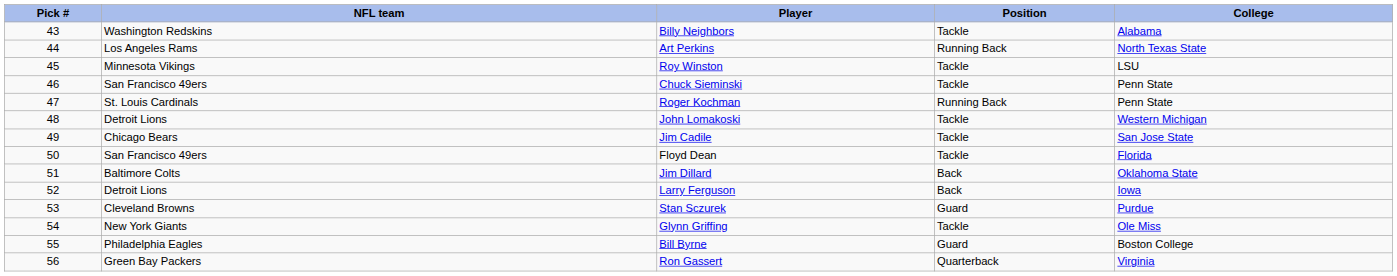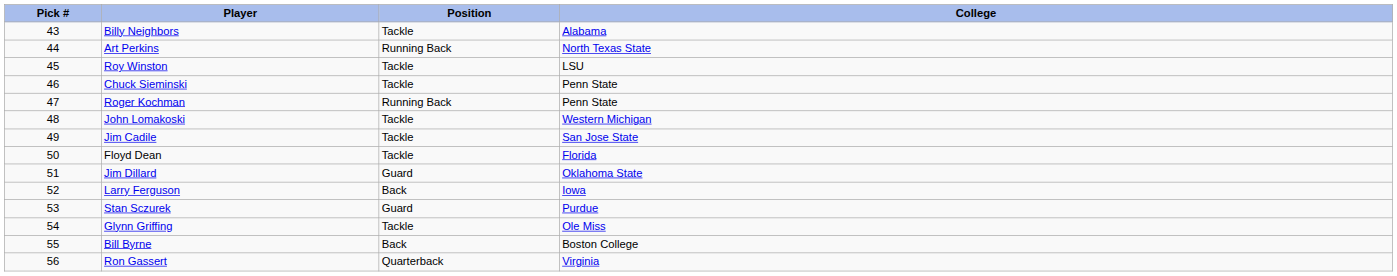 <table class="wikitable sortable sortable" style="width: 100%">
 <tr>
 <th style="background:#a8bdec; width:7%;">Pick #</th>
-<th style="width:40%; background:#a8bdec;">NFL team</th>
 <th style="width:20%; background:#a8bdec;">Player</th>
 <th style="width:13%; background:#a8bdec;">Position</th>
 <th style="background:#A8BDEC;">College</th>
 </tr>
 <tr>
 <td align=center>43</td>
-<td>Washington Redskins</td>
 <td><a href='#'>Billy Neighbors</a></td>
 <td>Tackle</td>
 <td><a href='#'>Alabama</a></td>
 </tr>
 <tr>
 <td align=center>44</td>
-<td>Los Angeles Rams</td>
 <td><a href='#'>Art Perkins</a></td>
 <td>Running Back</td>
 <td><a href='#'>North Texas State</a></td>
 </tr>
 <tr>
 <td align=center>45</td>
-<td>Minnesota Vikings</td>
 <td><a href='#'>Roy Winston</a></td>
 <td>Tackle</td>
 <td>LSU</td>
 </tr>
 <tr>
 <td align=center>46</td>
-<td>San Francisco 49ers</td>
 <td><a href='#'>Chuck Sieminski</a></td>
 <td>Tackle</td>
 <td>Penn State</td>
 </tr>
 <tr>
 <td align=center>47</td>
-<td>St. Louis Cardinals</td>
 <td><a href='#'>Roger Kochman</a></td>
 <td>Running Back</td>
 <td>Penn State</td>
 </tr>
 <tr>
 <td align=center>48</td>
-<td>Detroit Lions</td>
 <td><a href='#'>John Lomakoski</a></td>
 <td>Tackle</td>
 <td><a href='#'>Western Michigan</a></td>
 </tr>
 <tr>
 <td align=center>49</td>
-<td>Chicago Bears</td>
 <td><a href='#'>Jim Cadile</a></td>
 <td>Tackle</td>
 <td><a href='#'>San Jose State</a></td>
 </tr>
 <tr>
 <td align=center>50</td>
-<td>San Francisco 49ers</td>
 <td>Floyd Dean</td>
 <td>Tackle</td>
 <td><a href='#'>Florida</a></td>
 </tr>
 <tr>
 <td align=center>51</td>
-<td>Baltimore Colts</td>
 <td><a href='#'>Jim Dillard</a></td>
-<td>Back</td>
+<td>Guard</td>
 <td><a href='#'>Oklahoma State</a></td>
 </tr>
 <tr>
 <td align=center>52</td>
-<td>Detroit Lions</td>
 <td><a href='#'>Larry Ferguson</a></td>
 <td>Back</td>
 <td><a href='#'>Iowa</a></td>
 </tr>
 <tr>
 <td align=center>53</td>
-<td>Cleveland Browns</td>
 <td><a href='#'>Stan Sczurek</a></td>
 <td>Guard</td>
 <td><a href='#'>Purdue</a></td>
 </tr>
 <tr>
 <td align=center>54</td>
-<td>New York Giants</td>
 <td><a href='#'>Glynn Griffing</a></td>
 <td>Tackle</td>
 <td><a href='#'>Ole Miss</a></td>
 </tr>
 <tr>
 <td align=center>55</td>
-<td>Philadelphia Eagles</td>
 <td><a href='#'>Bill Byrne</a></td>
-<td>Guard</td>
+<td>Back</td>
 <td>Boston College</td>
 </tr>
 <tr>
 <td align=center>56</td>
-<td>Green Bay Packers</td>
 <td><a href='#'>Ron Gassert</a></td>
 <td>Quarterback</td>
 <td><a href='#'>Virginia</a></td>
 </tr>
 </table>
